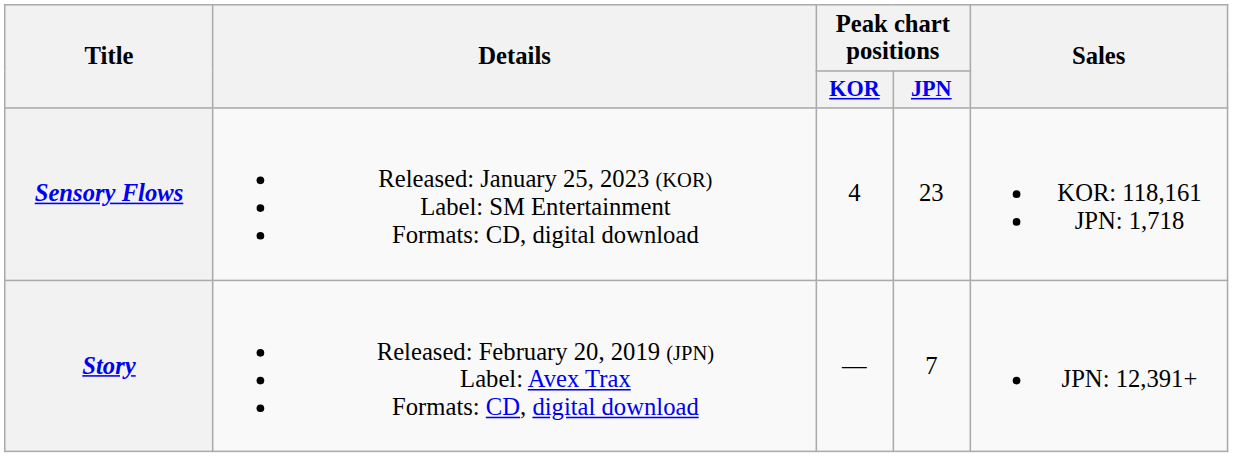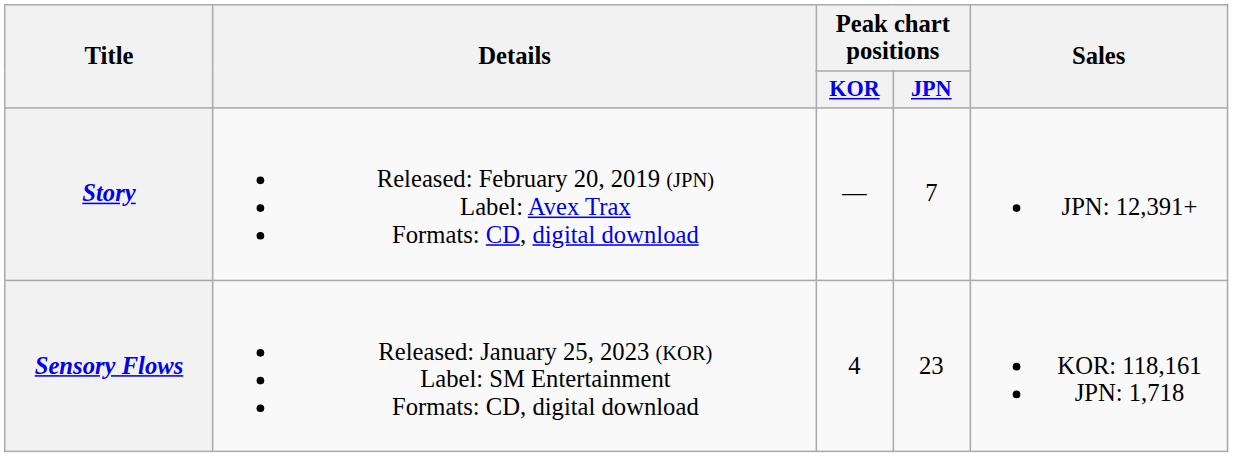 <table class="wikitable plainrowheaders" style="text-align:center;">
 <tr>
 <th rowspan="2" style="width:8em;">Title</th>
 <th rowspan="2" style="width:24em;">Details</th>
 <th colspan="2">Peak chart positions</th>
 <th rowspan="2" style="width:10em;">Sales</th>
 </tr>
 <tr>
 <th style="width:3em;font-size:90%;"><a href='#'>KOR</a><br></th>
 <th style="width:3em;font-size:90%;"><a href='#'>JPN</a><br></th>
 </tr>
 <tr>
+<th scope=row><em><a href='#'>Story</a></em></th>
+<td><br><ul><li>Released: February 20, 2019 <small>(JPN)</small></li><li>Label: <a href='#'>Avex Trax</a></li><li>Formats: <a href='#'>CD</a>, <a href='#'>digital download</a></li></ul></td>
+<td>—</td>
+<td>7</td>
+<td><br><ul><li>JPN: 12,391+</li></ul></td>
+</tr>
+<tr>
 <th scope="row"><em><a href='#'>Sensory Flows</a></em></th>
 <td><br><ul><li>Released: January 25, 2023 <small>(KOR)</small></li><li>Label: SM Entertainment</li><li>Formats: CD, digital download</li></ul></td>
 <td>4</td>
 <td>23</td>
 <td><br><ul><li>KOR: 118,161</li><li>JPN: 1,718</li></ul></td>
 </tr>
-<tr>
-<th scope=row><em><a href='#'>Story</a></em></th>
-<td><br><ul><li>Released: February 20, 2019 <small>(JPN)</small></li><li>Label: <a href='#'>Avex Trax</a></li><li>Formats: <a href='#'>CD</a>, <a href='#'>digital download</a></li></ul></td>
-<td>—</td>
-<td>7</td>
-<td><br><ul><li>JPN: 12,391+</li></ul></td>
-</tr>
 </table>
